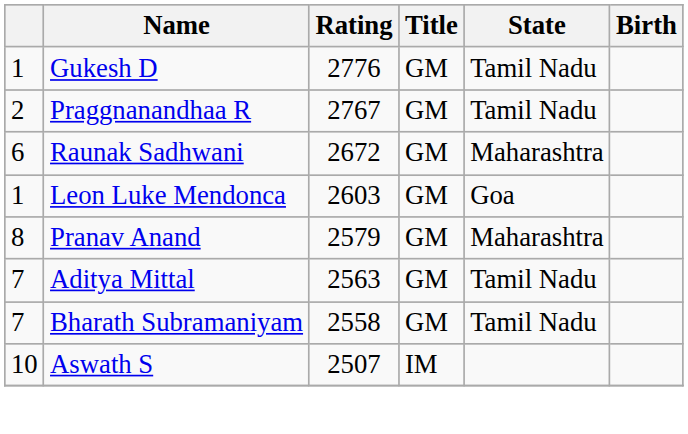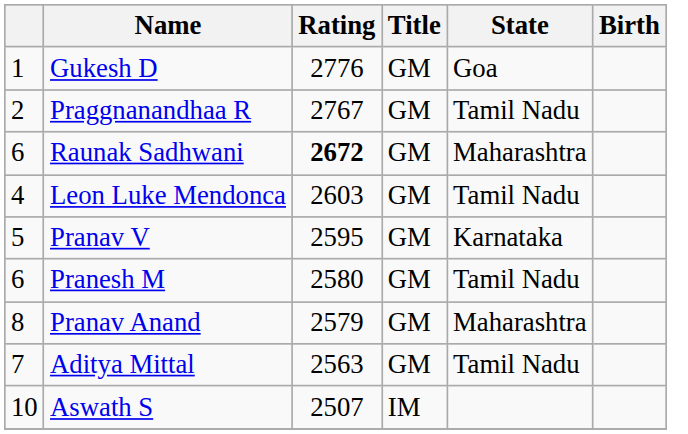 <table class="wikitable nowrap mw-datatable floatleft">
 <tr>
 <th></th>
 <th>Name</th>
 <th>Rating</th>
 <th>Title</th>
 <th>State</th>
 <th>Birth</th>
 </tr>
 <tr>
 <td>1</td>
 <td><a href='#'>Gukesh D</a></td>
 <td align="center">2776</td>
 <td>GM</td>
-<td>Tamil Nadu</td>
+<td>Goa</td>
 <td></td>
 </tr>
 <tr>
 <td>2</td>
 <td><a href='#'>Praggnanandhaa R</a></td>
 <td align="center">2767</td>
 <td>GM</td>
 <td>Tamil Nadu</td>
 <td></td>
 </tr>
 <tr>
 <td>6</td>
 <td><a href='#'>Raunak Sadhwani</a></td>
-<td align=center>2672</td>
+<td align=center><strong>2672</strong></td>
 <td>GM</td>
 <td>Maharashtra</td>
 <td></td>
 </tr>
 <tr>
-<td>1</td>
+<td>4</td>
 <td><a href='#'>Leon Luke Mendonca</a></td>
 <td align="center">2603</td>
 <td>GM</td>
-<td>Goa</td>
+<td>Tamil Nadu</td>
+<td></td>
+</tr>
+<tr>
+<td>5</td>
+<td><a href='#'>Pranav V</a></td>
+<td align="center">2595</td>
+<td>GM</td>
+<td>Karnataka</td>
+<td></td>
+</tr>
+<tr>
+<td>6</td>
+<td><a href='#'>Pranesh M</a></td>
+<td align="center">2580</td>
+<td>GM</td>
+<td>Tamil Nadu</td>
 <td></td>
 </tr>
 <tr>
 <td>8</td>
 <td><a href='#'>Pranav Anand</a></td>
 <td align="center">2579</td>
 <td>GM</td>
 <td>Maharashtra</td>
 <td></td>
 </tr>
 <tr>
 <td>7</td>
 <td><a href='#'>Aditya Mittal</a></td>
 <td align="center">2563</td>
 <td>GM</td>
 <td>Tamil Nadu</td>
 <td></td>
 </tr>
 <tr>
-<td>7</td>
-<td><a href='#'>Bharath Subramaniyam</a></td>
-<td align="center">2558</td>
-<td>GM</td>
-<td>Tamil Nadu</td>
-<td></td>
-</tr>
-<tr>
 <td>10</td>
 <td><a href='#'>Aswath S</a></td>
 <td align="center">2507</td>
 <td>IM</td>
 <td></td>
 <td></td>
 </tr>
 <tr>
 </tr>
 </table>
